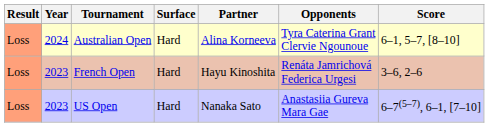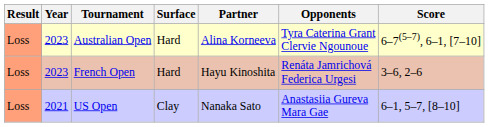 <table class="sortable wikitable" style=font-size:97%>
 <tr>
 <th>Result</th>
 <th>Year</th>
 <th>Tournament</th>
 <th>Surface</th>
 <th>Partner</th>
 <th>Opponents</th>
 <th>Score</th>
 </tr>
 <tr style="background:#ffc;">
 <td bgcolor=ffa07a>Loss</td>
-<td><a href='#'>2024</a></td>
+<td><a href='#'>2023</a></td>
 <td><a href='#'>Australian Open</a></td>
 <td>Hard</td>
 <td> <a href='#'>Alina Korneeva</a></td>
 <td> <a href='#'>Tyra Caterina Grant</a> <br>  <a href='#'>Clervie Ngounoue</a></td>
-<td>6–1, 5–7, [8–10]</td>
+<td>6–7<sup>(5–7)</sup>, 6–1, [7–10]</td>
 </tr>
 <tr style="background:#ebc2af;">
 <td bgcolor=ffa07a>Loss</td>
 <td><a href='#'>2023</a></td>
 <td><a href='#'>French Open</a></td>
 <td>Hard</td>
 <td> Hayu Kinoshita</td>
 <td> <a href='#'>Renáta Jamrichová</a> <br>  <a href='#'>Federica Urgesi</a></td>
 <td>3–6, 2–6</td>
 </tr>
 <tr style="background:#ccf;">
 <td bgcolor=ffa07a>Loss</td>
-<td><a href='#'>2023</a></td>
+<td><a href='#'>2021</a></td>
 <td><a href='#'>US Open</a></td>
-<td>Hard</td>
+<td>Clay</td>
 <td> Nanaka Sato</td>
 <td> <a href='#'>Anastasiia Gureva</a> <br>  <a href='#'>Mara Gae</a></td>
-<td>6–7<sup>(5–7)</sup>, 6–1, [7–10]</td>
+<td>6–1, 5–7, [8–10]</td>
 </tr>
 </table>
